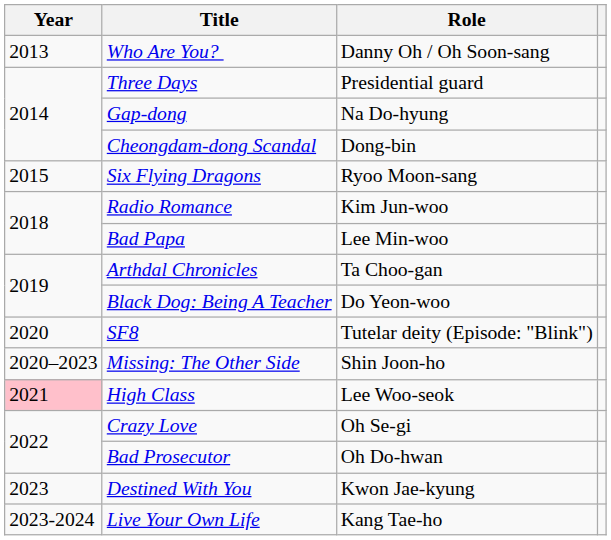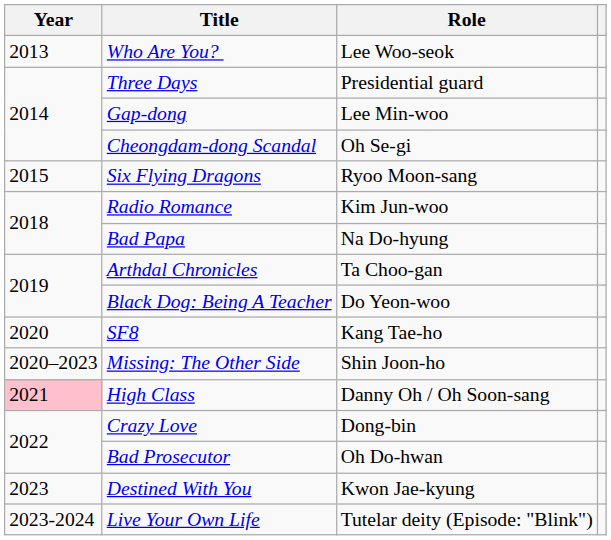 <table class="wikitable">
 <tr>
 <th>Year</th>
 <th>Title</th>
 <th>Role</th>
 <th></th>
 </tr>
 <tr>
 <td>2013</td>
 <td><em><a href='#'>Who Are You? </a></em></td>
-<td>Danny Oh / Oh Soon-sang</td>
+<td>Lee Woo-seok</td>
 <td></td>
 </tr>
 <tr>
 <td rowspan=3>2014</td>
 <td><em><a href='#'>Three Days</a></em></td>
 <td>Presidential guard</td>
 <td></td>
 </tr>
 <tr>
 <td><em><a href='#'>Gap-dong</a></em></td>
-<td>Na Do-hyung</td>
+<td>Lee Min-woo</td>
 <td></td>
 </tr>
 <tr>
 <td><em><a href='#'>Cheongdam-dong Scandal</a></em></td>
-<td>Dong-bin</td>
+<td>Oh Se-gi</td>
 <td></td>
 </tr>
 <tr>
 <td>2015</td>
 <td><em><a href='#'>Six Flying Dragons</a></em></td>
 <td>Ryoo Moon-sang</td>
 <td></td>
 </tr>
 <tr>
 <td rowspan=2>2018</td>
 <td><em><a href='#'>Radio Romance</a></em></td>
 <td>Kim Jun-woo</td>
 <td></td>
 </tr>
 <tr>
 <td><em><a href='#'>Bad Papa</a></em></td>
-<td>Lee Min-woo</td>
+<td>Na Do-hyung</td>
 <td></td>
 </tr>
 <tr>
 <td rowspan=2>2019</td>
 <td><em><a href='#'>Arthdal Chronicles</a></em></td>
 <td>Ta Choo-gan</td>
 <td></td>
 </tr>
 <tr>
 <td><em><a href='#'>Black Dog: Being A Teacher</a></em></td>
 <td>Do Yeon-woo</td>
 <td></td>
 </tr>
 <tr>
 <td>2020</td>
 <td><em><a href='#'>SF8</a></em></td>
-<td>Tutelar deity (Episode: "Blink")</td>
+<td>Kang Tae-ho</td>
 <td></td>
 </tr>
 <tr>
 <td>2020–2023</td>
 <td><em><a href='#'>Missing: The Other Side</a></em></td>
 <td>Shin Joon-ho</td>
 <td></td>
 </tr>
 <tr>
 <td style="background: pink;">2021</td>
 <td><em><a href='#'>High Class</a></em></td>
-<td>Lee Woo-seok</td>
+<td>Danny Oh / Oh Soon-sang</td>
 <td></td>
 </tr>
 <tr>
 <td rowspan=2>2022</td>
 <td><em><a href='#'>Crazy Love</a></em></td>
-<td>Oh Se-gi</td>
+<td>Dong-bin</td>
 <td></td>
 </tr>
 <tr>
 <td><em><a href='#'>Bad Prosecutor</a></em></td>
 <td>Oh Do-hwan</td>
 <td></td>
 </tr>
 <tr>
 <td>2023</td>
 <td><em><a href='#'>Destined With You</a></em></td>
 <td>Kwon Jae-kyung</td>
 <td></td>
 </tr>
 <tr>
 <td>2023-2024</td>
 <td><em><a href='#'>Live Your Own Life</a></em></td>
-<td>Kang Tae-ho</td>
+<td>Tutelar deity (Episode: "Blink")</td>
 <td></td>
 </tr>
 </table>
